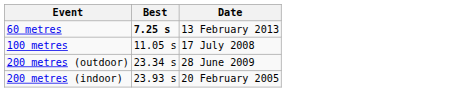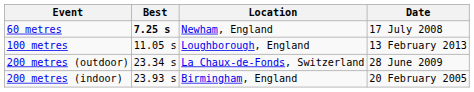 <table class="wikitable">
 <tr>
 <th>Event</th>
 <th>Best</th>
+<th>Location</th>
 <th>Date</th>
 </tr>
 <tr>
 <td><a href='#'>60 metres</a></td>
 <td><strong>7.25 s</strong></td>
-<td>13 February 2013</td>
+<td><a href='#'>Newham</a>, England</td>
+<td>17 July 2008</td>
 </tr>
 <tr>
 <td><a href='#'>100 metres</a></td>
 <td>11.05 s</td>
-<td>17 July 2008</td>
+<td><a href='#'>Loughborough</a>, England</td>
+<td>13 February 2013</td>
 </tr>
 <tr>
 <td><a href='#'>200 metres</a> (outdoor)</td>
 <td>23.34 s</td>
+<td><a href='#'>La Chaux-de-Fonds</a>, Switzerland</td>
 <td>28 June 2009</td>
 </tr>
 <tr>
 <td><a href='#'>200 metres</a> (indoor)</td>
 <td>23.93 s</td>
+<td><a href='#'>Birmingham</a>, England</td>
 <td>20 February 2005</td>
 </tr>
 </table>
